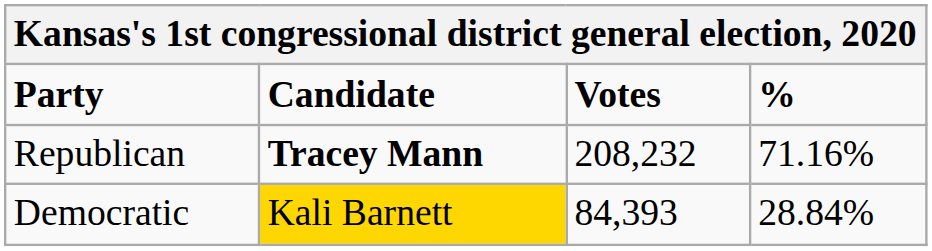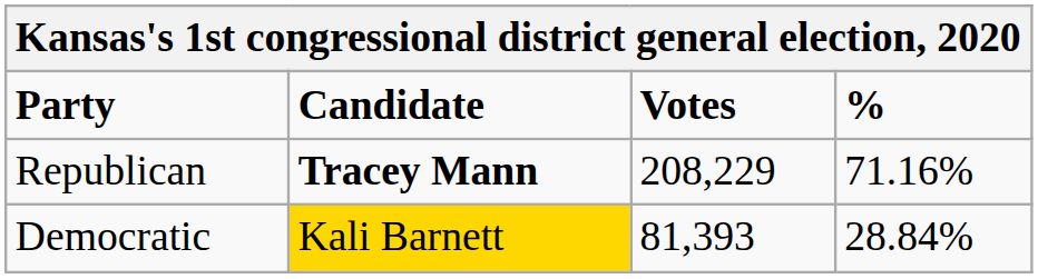 <table class="wikitable">
 <tr>
 <th colspan="4">Kansas's 1st congressional district general election, 2020</th>
 </tr>
 <tr>
 <td><strong>Party</strong></td>
 <td><strong>Candidate</strong></td>
 <td><strong>Votes</strong></td>
 <td><strong>%</strong></td>
 </tr>
 <tr>
 <td>Republican</td>
 <td><strong>Tracey Mann</strong></td>
-<td>208,232</td>
+<td>208,229</td>
 <td>71.16%</td>
 </tr>
 <tr>
 <td>Democratic</td>
 <td style="background: gold;">Kali Barnett</td>
-<td>84,393</td>
+<td>81,393</td>
 <td>28.84%</td>
 </tr>
 </table>
